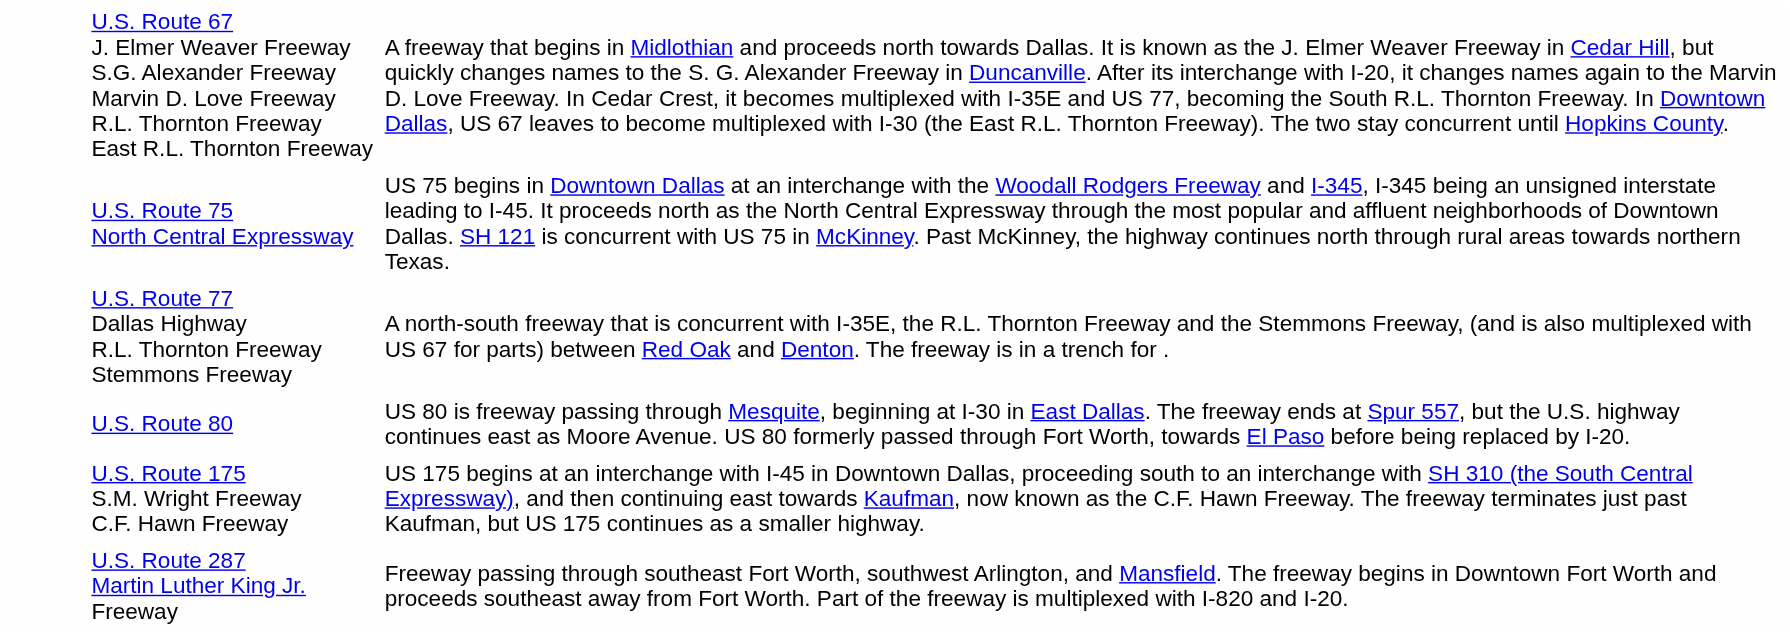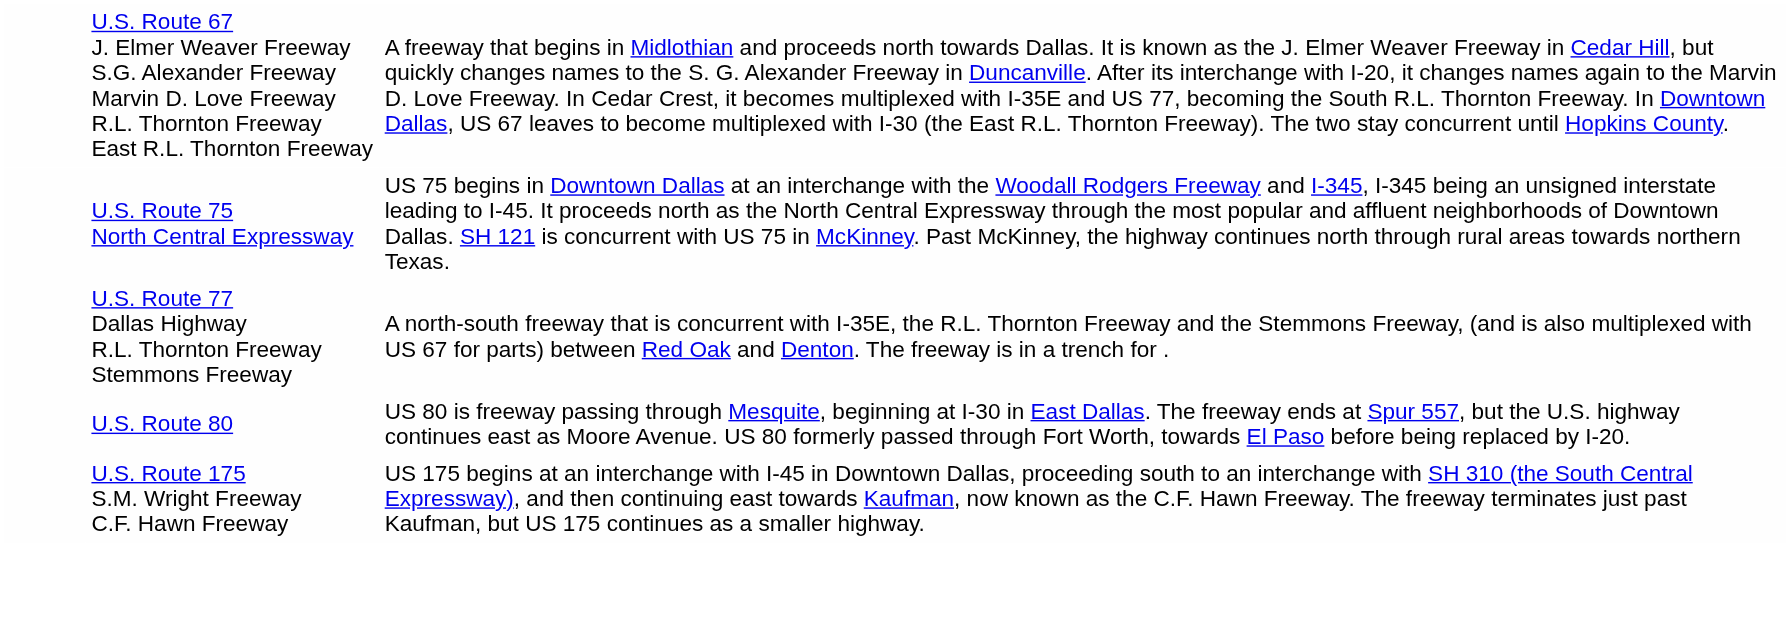 <table width="100%" cellpadding="4" cellspacing="0">
 <tr>
 <td style="width:50px; text-align:center" bgcolor="#FEFEFE"></td>
 <td style="width:200px; text-align:left" bgcolor="#FEFEFE"><a href='#'>U.S. Route 67</a><br>J. Elmer Weaver Freeway<br>S.G. Alexander Freeway<br>Marvin D. Love Freeway<br>R.L. Thornton Freeway<br>East R.L. Thornton Freeway</td>
 <td bgcolor="#FEFEFE">A freeway that begins in <a href='#'>Midlothian</a> and proceeds north towards Dallas. It is known as the J. Elmer Weaver Freeway in <a href='#'>Cedar Hill</a>, but quickly changes names to the S. G. Alexander Freeway in <a href='#'>Duncanville</a>. After its interchange with I-20, it changes names again to the Marvin D. Love Freeway. In Cedar Crest, it becomes multiplexed with I-35E and US 77, becoming the South R.L. Thornton Freeway. In <a href='#'>Downtown Dallas</a>, US 67 leaves to become multiplexed with I-30 (the East R.L. Thornton Freeway). The two stay concurrent until <a href='#'>Hopkins County</a>.</td>
 </tr>
 <tr>
 <td style="width:50px; text-align:center" bgcolor="#FEFEFE"></td>
 <td style="width:200px; text-align:left" bgcolor="#FEFEFE"><a href='#'>U.S. Route 75</a><br><a href='#'>North Central Expressway</a></td>
 <td bgcolor="#FEFEFE">US 75 begins in <a href='#'>Downtown Dallas</a> at an interchange with the <a href='#'>Woodall Rodgers Freeway</a> and <a href='#'>I-345</a>, I-345 being an unsigned interstate leading to I-45. It proceeds north as the North Central Expressway through the most popular and affluent neighborhoods of Downtown Dallas. <a href='#'>SH 121</a> is concurrent with US 75 in <a href='#'>McKinney</a>. Past McKinney, the highway continues north through rural areas towards northern Texas.</td>
 </tr>
 <tr>
 <td style="width:50px; text-align:center" bgcolor="#FEFEFE"></td>
 <td style="width:200px; text-align:left" bgcolor="#FEFEFE"><a href='#'>U.S. Route 77</a><br>Dallas Highway<br>R.L. Thornton Freeway<br>Stemmons Freeway</td>
 <td bgcolor="#FEFEFE">A north-south freeway that is concurrent with I-35E, the R.L. Thornton Freeway and the Stemmons Freeway, (and is also multiplexed with US 67 for parts) between <a href='#'>Red Oak</a> and <a href='#'>Denton</a>. The freeway is in a trench for .</td>
 </tr>
 <tr>
 <td style="width:50px; text-align:center" bgcolor="#FEFEFE"></td>
 <td style="width:200px; text-align:left" bgcolor="#FEFEFE"><a href='#'>U.S. Route 80</a></td>
 <td bgcolor="#FEFEFE">US 80 is freeway passing through <a href='#'>Mesquite</a>, beginning at I-30 in <a href='#'>East Dallas</a>. The freeway ends at <a href='#'>Spur 557</a>, but the U.S. highway continues east as Moore Avenue. US 80 formerly passed through Fort Worth, towards <a href='#'>El Paso</a> before being replaced by I-20.</td>
 </tr>
 <tr>
 <td style="width:50px; text-align:center" bgcolor="#FEFEFE"></td>
 <td style="width:200px; text-align:left" bgcolor="#FEFEFE"><a href='#'>U.S. Route 175</a><br>S.M. Wright Freeway<br>C.F. Hawn Freeway</td>
 <td bgcolor="#FEFEFE">US 175 begins at an interchange with I-45 in Downtown Dallas, proceeding south to an interchange with <a href='#'>SH 310 (the South Central Expressway)</a>, and then continuing east towards <a href='#'>Kaufman</a>, now known as the C.F. Hawn Freeway. The freeway terminates just past Kaufman, but US 175 continues as a smaller highway.</td>
 </tr>
-<tr>
-<td style="width:50px; text-align:center" bgcolor="#FEFEFE"></td>
-<td style="width:200px; text-align:left" bgcolor="#FEFEFE"><a href='#'>U.S. Route 287</a><br><a href='#'>Martin Luther King Jr.</a> Freeway</td>
-<td bgcolor="#FEFEFE">Freeway passing through southeast Fort Worth, southwest Arlington, and <a href='#'>Mansfield</a>. The freeway begins in Downtown Fort Worth and proceeds southeast away from Fort Worth. Part of the freeway is multiplexed with I-820 and I-20.</td>
-</tr>
 </table>
